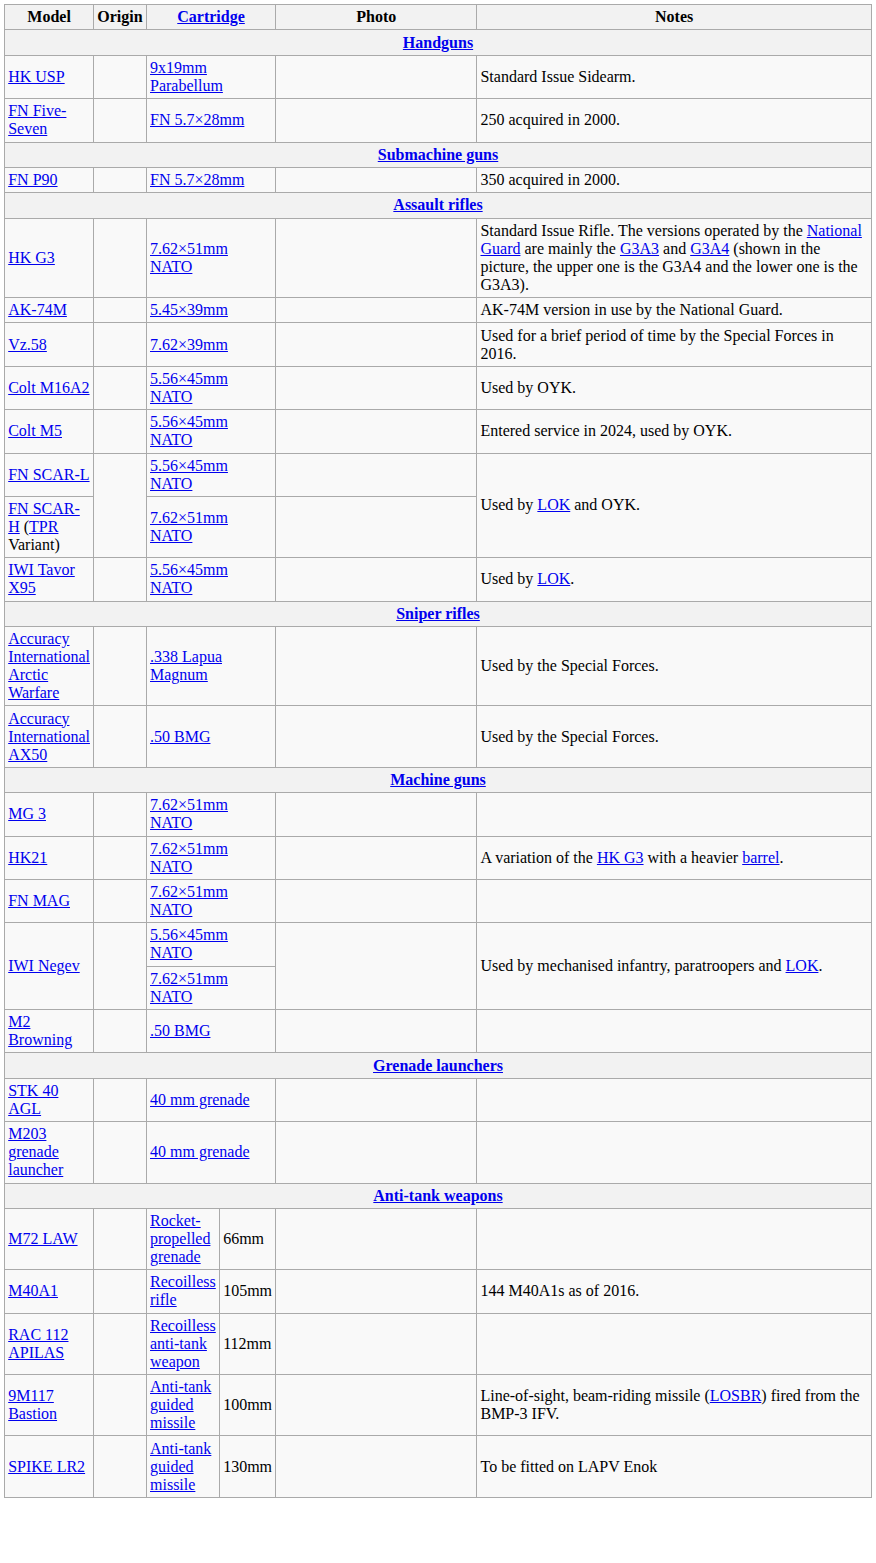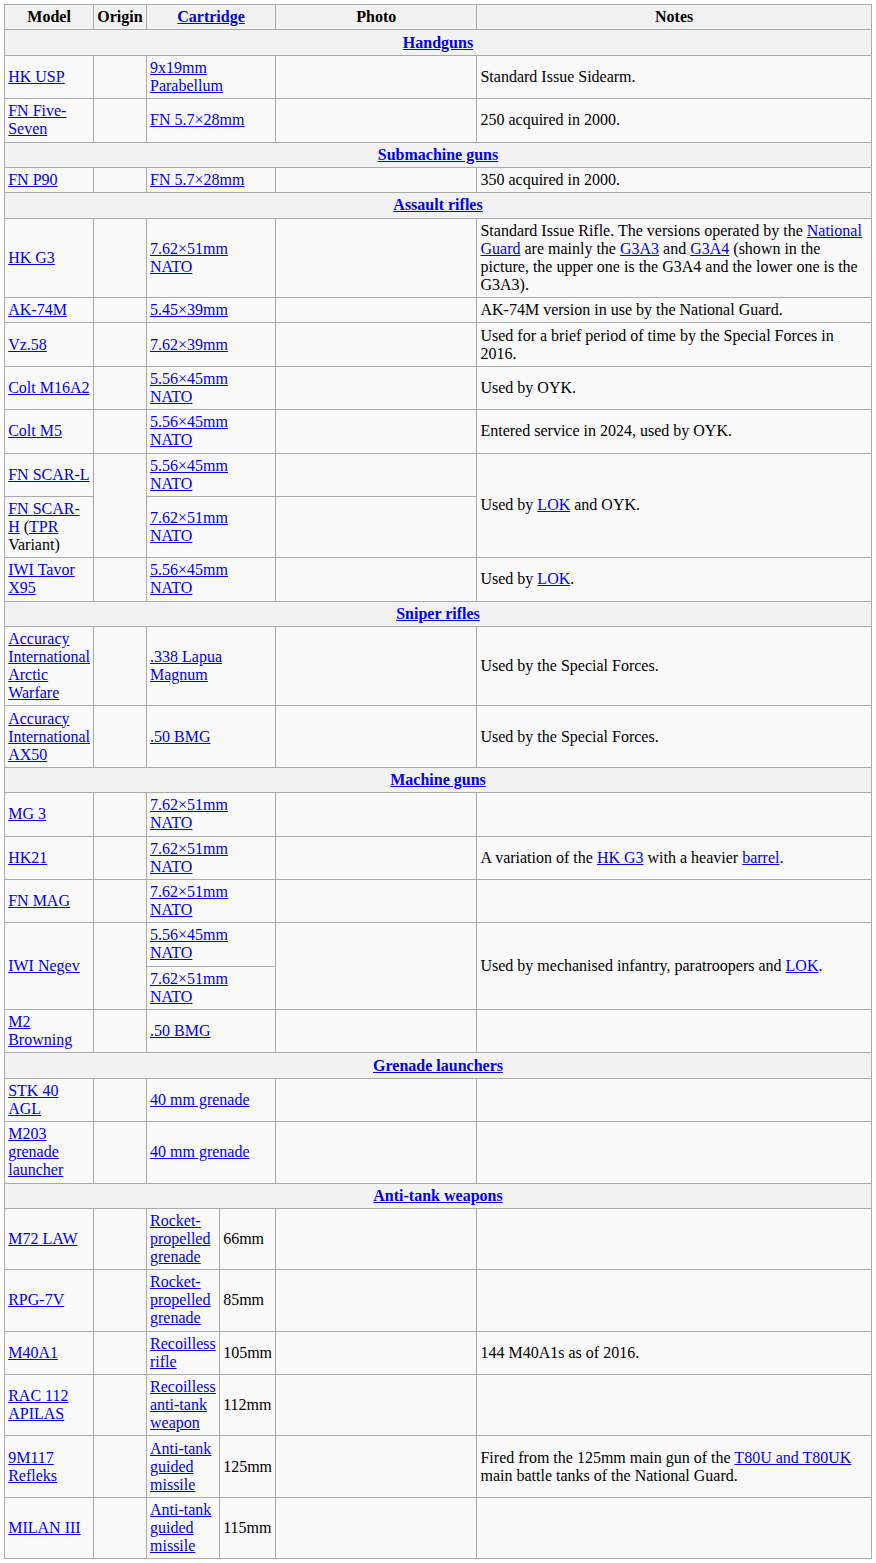 <table class="wikitable">
 <tr>
 <th>Model</th>
 <th>Origin</th>
 <th colspan="2"><a href='#'>Cartridge</a></th>
 <th width=200px>Photo</th>
 <th width=400px>Notes</th>
 </tr>
 <tr>
 <th colspan="6"><a href='#'>Handguns</a></th>
 </tr>
 <tr>
 <td><a href='#'>HK USP</a></td>
 <td></td>
 <td colspan="2"><a href='#'>9x19mm Parabellum</a></td>
 <td></td>
 <td>Standard Issue Sidearm.</td>
 </tr>
 <tr>
 <td><a href='#'>FN Five-Seven</a></td>
 <td></td>
 <td colspan="2"><a href='#'>FN 5.7×28mm</a></td>
 <td></td>
 <td>250 acquired in 2000.</td>
 </tr>
 <tr>
 <th colspan="6"><a href='#'>Submachine guns</a></th>
 </tr>
 <tr>
 <td><a href='#'>FN P90</a></td>
 <td></td>
 <td colspan="2"><a href='#'>FN 5.7×28mm</a></td>
 <td></td>
 <td>350 acquired in 2000.</td>
 </tr>
 <tr>
 <th colspan="6"><a href='#'>Assault rifles</a></th>
 </tr>
 <tr>
 <td><a href='#'>HK G3</a></td>
 <td><br></td>
 <td colspan="2"><a href='#'>7.62×51mm NATO</a></td>
 <td></td>
 <td>Standard Issue Rifle. The versions operated by the <a href='#'>National Guard</a> are mainly the <a href='#'>G3A3</a> and <a href='#'>G3A4</a> (shown in the picture, the upper one is the G3A4 and the lower one is the G3A3).</td>
 </tr>
 <tr>
 <td><a href='#'>AK-74M</a></td>
 <td></td>
 <td colspan="2"><a href='#'>5.45×39mm</a></td>
 <td></td>
 <td>AK-74M version in use by the National Guard.</td>
 </tr>
 <tr>
 <td><a href='#'>Vz.58</a></td>
 <td></td>
 <td colspan="2"><a href='#'>7.62×39mm</a></td>
 <td></td>
 <td>Used for a brief period of time by the Special Forces in 2016.</td>
 </tr>
 <tr>
 <td><a href='#'>Colt M16A2</a></td>
 <td></td>
 <td colspan="2"><a href='#'>5.56×45mm NATO</a></td>
 <td></td>
 <td>Used by OYK.</td>
 </tr>
 <tr>
 <td><a href='#'>Colt M5</a></td>
 <td></td>
 <td colspan="2"><a href='#'>5.56×45mm NATO</a></td>
 <td></td>
 <td>Entered service in 2024, used by OYK.</td>
 </tr>
 <tr>
 <td><a href='#'>FN SCAR-L</a></td>
 <td rowspan="2"></td>
 <td colspan="2"><a href='#'>5.56×45mm NATO</a></td>
 <td></td>
 <td rowspan="2">Used by <a href='#'>LOK</a> and OYK. </td>
 </tr>
 <tr>
 <td><a href='#'>FN SCAR-H</a> (<a href='#'>TPR</a> Variant)</td>
 <td colspan="2"><a href='#'>7.62×51mm NATO</a></td>
 <td></td>
 </tr>
 <tr>
 <td><a href='#'>IWI Tavor X95</a></td>
 <td></td>
 <td colspan="2"><a href='#'>5.56×45mm NATO</a></td>
 <td></td>
 <td>Used by <a href='#'>LOK</a>. </td>
 </tr>
 <tr>
 <th colspan="6"><a href='#'>Sniper rifles</a></th>
 </tr>
 <tr>
 <td><a href='#'>Accuracy International Arctic Warfare</a></td>
 <td></td>
 <td colspan="2"><a href='#'>.338 Lapua Magnum</a></td>
 <td></td>
 <td>Used by the Special Forces.</td>
 </tr>
 <tr>
 <td><a href='#'>Accuracy International AX50</a></td>
 <td></td>
 <td colspan="2"><a href='#'>.50 BMG</a></td>
 <td></td>
 <td>Used by the Special Forces.</td>
 </tr>
 <tr>
 <th colspan="6"><a href='#'>Machine guns</a></th>
 </tr>
 <tr>
 <td><a href='#'>MG 3</a></td>
 <td><br></td>
 <td colspan="2"><a href='#'>7.62×51mm NATO</a></td>
 <td></td>
 <td></td>
 </tr>
 <tr>
 <td><a href='#'>HK21</a></td>
 <td></td>
 <td colspan="2"><a href='#'>7.62×51mm NATO</a></td>
 <td></td>
 <td>A variation of the <a href='#'>HK G3</a> with a heavier <a href='#'>barrel</a>.</td>
 </tr>
 <tr>
 <td><a href='#'>FN MAG</a></td>
 <td></td>
 <td colspan="2"><a href='#'>7.62×51mm NATO</a></td>
 <td></td>
 <td></td>
 </tr>
 <tr>
 <td rowspan="2"><a href='#'>IWI Negev</a></td>
 <td rowspan="2"></td>
 <td colspan="2"><a href='#'>5.56×45mm NATO</a></td>
 <td rowspan="2"></td>
 <td rowspan="2">Used by mechanised infantry, paratroopers and <a href='#'>LOK</a>.</td>
 </tr>
 <tr>
 <td colspan="2"><a href='#'>7.62×51mm NATO</a></td>
 </tr>
 <tr>
 <td><a href='#'>M2 Browning</a></td>
 <td></td>
 <td colspan="2"><a href='#'>.50 BMG</a></td>
 <td></td>
 <td></td>
 </tr>
 <tr>
 <th colspan="6"><a href='#'>Grenade launchers</a></th>
 </tr>
 <tr>
 <td><a href='#'>STK 40 AGL</a></td>
 <td></td>
 <td colspan="2"><a href='#'>40 mm grenade</a></td>
 <td></td>
 <td></td>
 </tr>
 <tr>
 <td><a href='#'>M203 grenade launcher</a></td>
 <td></td>
 <td colspan="2"><a href='#'>40 mm grenade</a></td>
 <td></td>
 <td></td>
 </tr>
 <tr>
 <th colspan="6"><a href='#'>Anti-tank weapons</a></th>
 </tr>
 <tr>
 <td><a href='#'>M72 LAW</a></td>
 <td></td>
 <td><a href='#'>Rocket-propelled grenade</a></td>
 <td>66mm</td>
 <td></td>
 <td></td>
 </tr>
 <tr>
+<td><a href='#'>RPG-7V</a></td>
+<td></td>
+<td><a href='#'>Rocket-propelled grenade</a></td>
+<td>85mm</td>
+<td></td>
+<td></td>
+</tr>
+<tr>
 <td><a href='#'>M40A1</a></td>
 <td></td>
 <td><a href='#'>Recoilless rifle</a></td>
 <td>105mm</td>
 <td></td>
 <td>144 M40A1s as of 2016.</td>
 </tr>
 <tr>
 <td><a href='#'>RAC 112 APILAS</a></td>
 <td></td>
 <td><a href='#'>Recoilless anti-tank weapon</a></td>
 <td>112mm</td>
 <td></td>
 <td></td>
 </tr>
 <tr>
-<td><a href='#'>9M117 Bastion</a></td>
+<td><a href='#'>9M117 Refleks</a></td>
 <td></td>
 <td><a href='#'>Anti-tank guided missile</a></td>
-<td>100mm</td>
+<td>125mm</td>
 <td></td>
-<td>Line-of-sight, beam-riding missile (<a href='#'>LOSBR</a>) fired from the BMP-3 IFV.</td>
+<td>Fired from the 125mm main gun of the <a href='#'>T80U and T80UK</a> main battle tanks of the National Guard.</td>
 </tr>
 <tr>
-<td><a href='#'>SPIKE LR2</a></td>
-<td><br></td>
+<td><a href='#'>MILAN III</a></td>
+<td></td>
 <td><a href='#'>Anti-tank guided missile</a></td>
-<td>130mm</td>
+<td>115mm</td>
 <td></td>
-<td>To be fitted on LAPV Enok</td>
+<td></td>
 </tr>
 </table>
